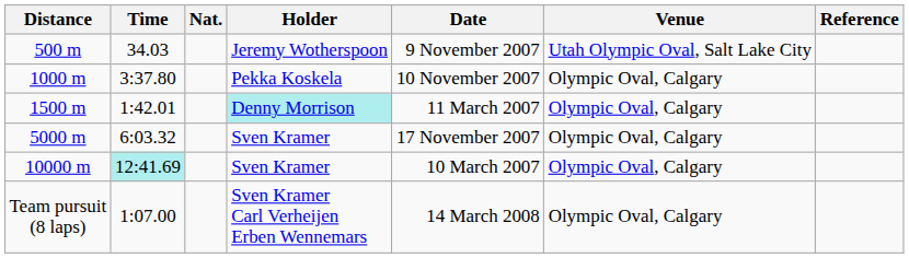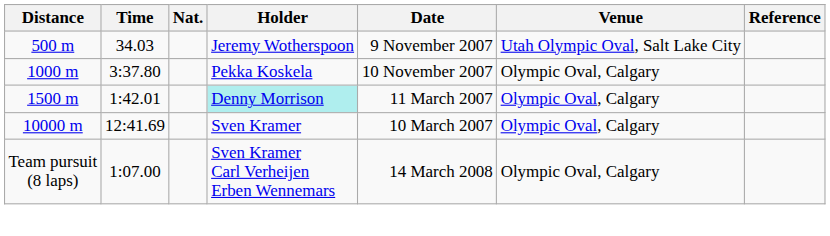 <table class="wikitable" border="1" style="text-align:center">
 <tr>
 <th>Distance</th>
 <th>Time</th>
 <th>Nat.</th>
 <th>Holder</th>
 <th>Date</th>
 <th>Venue</th>
 <th>Reference</th>
 </tr>
 <tr>
 <td><a href='#'>500 m</a></td>
 <td>34.03</td>
 <td></td>
 <td align=left><a href='#'>Jeremy Wotherspoon</a></td>
 <td align=right>9 November 2007</td>
 <td align=left><a href='#'>Utah Olympic Oval</a>, Salt Lake City</td>
 <td></td>
 </tr>
 <tr>
 <td><a href='#'>1000 m</a></td>
 <td>3:37.80</td>
 <td></td>
 <td align=left><a href='#'>Pekka Koskela</a></td>
 <td align=right>10 November 2007</td>
 <td align=left>Olympic Oval, Calgary</td>
 <td></td>
 </tr>
 <tr>
 <td><a href='#'>1500 m</a></td>
 <td>1:42.01</td>
 <td></td>
 <td align=left style="background: paleturquoise;"><a href='#'>Denny Morrison</a></td>
 <td align=right>11 March 2007</td>
 <td align=left><a href='#'>Olympic Oval</a>, Calgary</td>
 <td></td>
 </tr>
 <tr>
-<td><a href='#'>5000 m</a></td>
-<td>6:03.32</td>
-<td></td>
-<td align=left><a href='#'>Sven Kramer</a></td>
-<td align=right>17 November 2007</td>
-<td align=left>Olympic Oval, Calgary</td>
-<td></td>
-</tr>
-<tr>
 <td><a href='#'>10000 m</a></td>
-<td style="background: paleturquoise;">12:41.69</td>
+<td>12:41.69</td>
 <td></td>
 <td align=left><a href='#'>Sven Kramer</a></td>
 <td align=right>10 March 2007</td>
 <td align=left><a href='#'>Olympic Oval</a>, Calgary</td>
 <td></td>
 </tr>
 <tr>
 <td>Team pursuit <br> (8 laps)</td>
 <td>1:07.00</td>
 <td></td>
 <td align=left><a href='#'>Sven Kramer</a> <br> <a href='#'>Carl Verheijen</a> <br> <a href='#'>Erben Wennemars</a></td>
 <td align=right>14 March 2008</td>
 <td align=left>Olympic Oval, Calgary</td>
 <td></td>
 </tr>
 </table>
